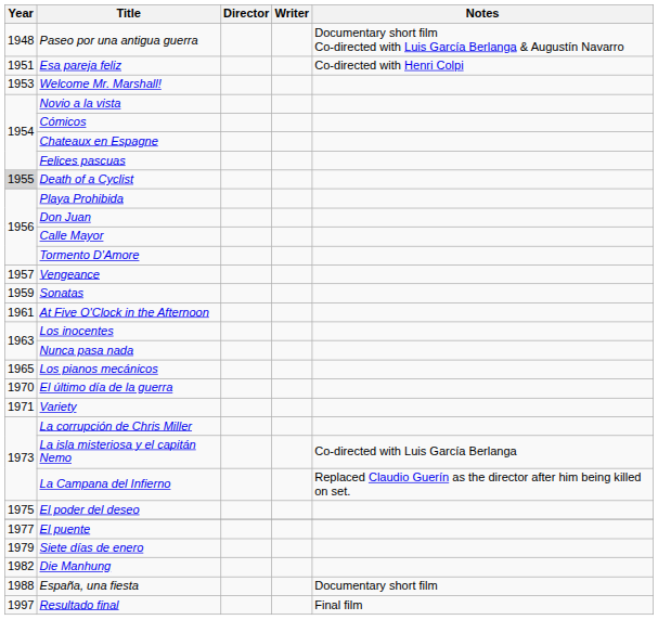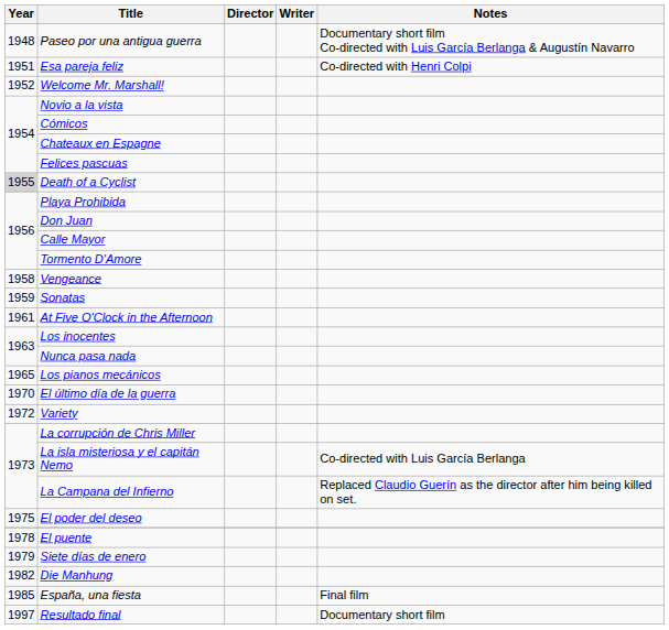 <table class="wikitable sortable">
 <tr>
 <th>Year</th>
 <th>Title</th>
 <th>Director</th>
 <th>Writer</th>
 <th>Notes</th>
 </tr>
 <tr>
 <td>1948</td>
 <td><em>Paseo por una antigua guerra</em></td>
 <td></td>
 <td></td>
 <td>Documentary short film<br>Co-directed with <a href='#'>Luis García Berlanga</a> & Augustín Navarro</td>
 </tr>
 <tr>
 <td>1951</td>
 <td><em><a href='#'>Esa pareja feliz</a></em></td>
 <td></td>
 <td></td>
 <td>Co-directed with <a href='#'>Henri Colpi</a></td>
 </tr>
 <tr>
-<td>1953</td>
+<td>1952</td>
 <td><em><a href='#'>Welcome Mr. Marshall!</a></em></td>
 <td></td>
 <td></td>
 <td></td>
 </tr>
 <tr>
 <td rowspan=4>1954</td>
 <td><em><a href='#'>Novio a la vista</a></em></td>
 <td></td>
 <td></td>
 <td></td>
 </tr>
 <tr>
 <td><em><a href='#'>Cómicos</a></em></td>
 <td></td>
 <td></td>
 <td></td>
 </tr>
 <tr>
 <td><em><a href='#'>Chateaux en Espagne</a></em></td>
 <td></td>
 <td></td>
 <td></td>
 </tr>
 <tr>
 <td><em><a href='#'>Felices pascuas</a></em></td>
 <td></td>
 <td></td>
 <td></td>
 </tr>
 <tr>
 <td style="background: lightgrey;">1955</td>
 <td><em><a href='#'>Death of a Cyclist</a></em></td>
 <td></td>
 <td></td>
 <td></td>
 </tr>
 <tr>
 <td rowspan=4>1956</td>
 <td><em><a href='#'>Playa Prohibida</a></em></td>
 <td></td>
 <td></td>
 <td></td>
 </tr>
 <tr>
 <td><em><a href='#'>Don Juan</a></em></td>
 <td></td>
 <td></td>
 <td></td>
 </tr>
 <tr>
 <td><em><a href='#'>Calle Mayor</a></em></td>
 <td></td>
 <td></td>
 <td></td>
 </tr>
 <tr>
 <td><em><a href='#'>Tormento D'Amore</a></em></td>
 <td></td>
 <td></td>
 <td></td>
 </tr>
 <tr>
-<td>1957</td>
+<td>1958</td>
 <td><em><a href='#'>Vengeance</a></em></td>
 <td></td>
 <td></td>
 <td></td>
 </tr>
 <tr>
 <td>1959</td>
 <td><em><a href='#'>Sonatas</a></em></td>
 <td></td>
 <td></td>
 <td></td>
 </tr>
 <tr>
 <td>1961</td>
 <td><em><a href='#'>At Five O'Clock in the Afternoon</a></em></td>
 <td></td>
 <td></td>
 <td></td>
 </tr>
 <tr>
 <td rowspan=2>1963</td>
 <td><em><a href='#'>Los inocentes</a></em></td>
 <td></td>
 <td></td>
 <td></td>
 </tr>
 <tr>
 <td><em><a href='#'>Nunca pasa nada</a></em></td>
 <td></td>
 <td></td>
 <td></td>
 </tr>
 <tr>
 <td>1965</td>
 <td><em><a href='#'>Los pianos mecánicos</a></em></td>
 <td></td>
 <td></td>
 <td></td>
 </tr>
 <tr>
 <td>1970</td>
 <td><em><a href='#'>El último día de la guerra</a></em></td>
 <td></td>
 <td></td>
 <td></td>
 </tr>
 <tr>
-<td>1971</td>
+<td>1972</td>
 <td><em><a href='#'>Variety</a></em></td>
 <td></td>
 <td></td>
 <td></td>
 </tr>
 <tr>
 <td rowspan=3>1973</td>
 <td><em><a href='#'>La corrupción de Chris Miller</a></em></td>
 <td></td>
 <td></td>
 <td></td>
 </tr>
 <tr>
 <td><em><a href='#'>La isla misteriosa y el capitán Nemo</a></em></td>
 <td></td>
 <td></td>
 <td>Co-directed with Luis García Berlanga</td>
 </tr>
 <tr>
 <td><em><a href='#'>La Campana del Infierno</a></em></td>
 <td></td>
 <td></td>
 <td>Replaced <a href='#'>Claudio Guerín</a> as the director after him being killed on set.</td>
 </tr>
 <tr>
 <td>1975</td>
 <td><em><a href='#'>El poder del deseo</a></em></td>
 <td></td>
 <td></td>
 <td></td>
 </tr>
 <tr>
 </tr>
 <tr>
-<td>1977</td>
+<td>1978</td>
 <td><em><a href='#'>El puente</a></em></td>
 <td></td>
 <td></td>
 <td></td>
 </tr>
 <tr>
 <td>1979</td>
 <td><em><a href='#'>Siete días de enero</a></em></td>
 <td></td>
 <td></td>
 <td></td>
 </tr>
 <tr>
 <td>1982</td>
 <td><em><a href='#'>Die Manhung</a></em></td>
 <td></td>
 <td></td>
 <td></td>
 </tr>
 <tr>
-<td>1988</td>
+<td>1985</td>
 <td><em>España, una fiesta</em></td>
 <td></td>
 <td></td>
-<td>Documentary short film</td>
+<td>Final film</td>
 </tr>
 <tr>
 <td>1997</td>
 <td><em><a href='#'>Resultado final</a></em></td>
 <td></td>
 <td></td>
-<td>Final film</td>
+<td>Documentary short film</td>
 </tr>
 </table>
